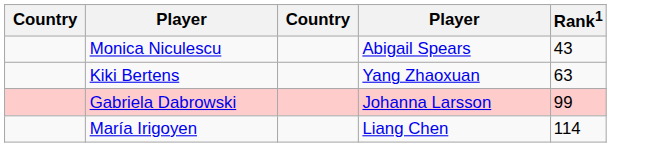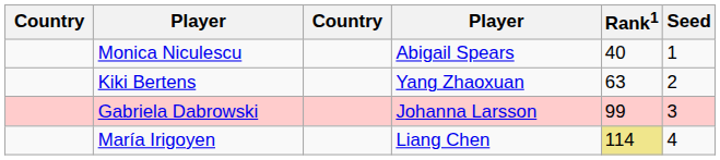 <table class="sortable wikitable">
 <tr>
 <th width="70">Country</th>
 <th width="175">Player</th>
 <th width="70">Country</th>
 <th width="175">Player</th>
 <th>Rank<sup>1</sup></th>
+<th>Seed</th>
 </tr>
 <tr>
 <td></td>
 <td><a href='#'>Monica Niculescu</a></td>
 <td></td>
 <td><a href='#'>Abigail Spears</a></td>
-<td>43</td>
+<td>40</td>
+<td>1</td>
 </tr>
 <tr>
 <td></td>
 <td><a href='#'>Kiki Bertens</a></td>
 <td></td>
 <td><a href='#'>Yang Zhaoxuan</a></td>
 <td>63</td>
+<td>2</td>
 </tr>
 <tr style="background:#fcc;">
 <td></td>
 <td><a href='#'>Gabriela Dabrowski</a></td>
 <td></td>
 <td><a href='#'>Johanna Larsson</a></td>
 <td>99</td>
+<td>3</td>
 </tr>
 <tr>
 <td></td>
 <td><a href='#'>María Irigoyen</a></td>
 <td></td>
 <td><a href='#'>Liang Chen</a></td>
-<td>114</td>
+<td style="background: khaki;">114</td>
+<td>4</td>
 </tr>
 </table>
